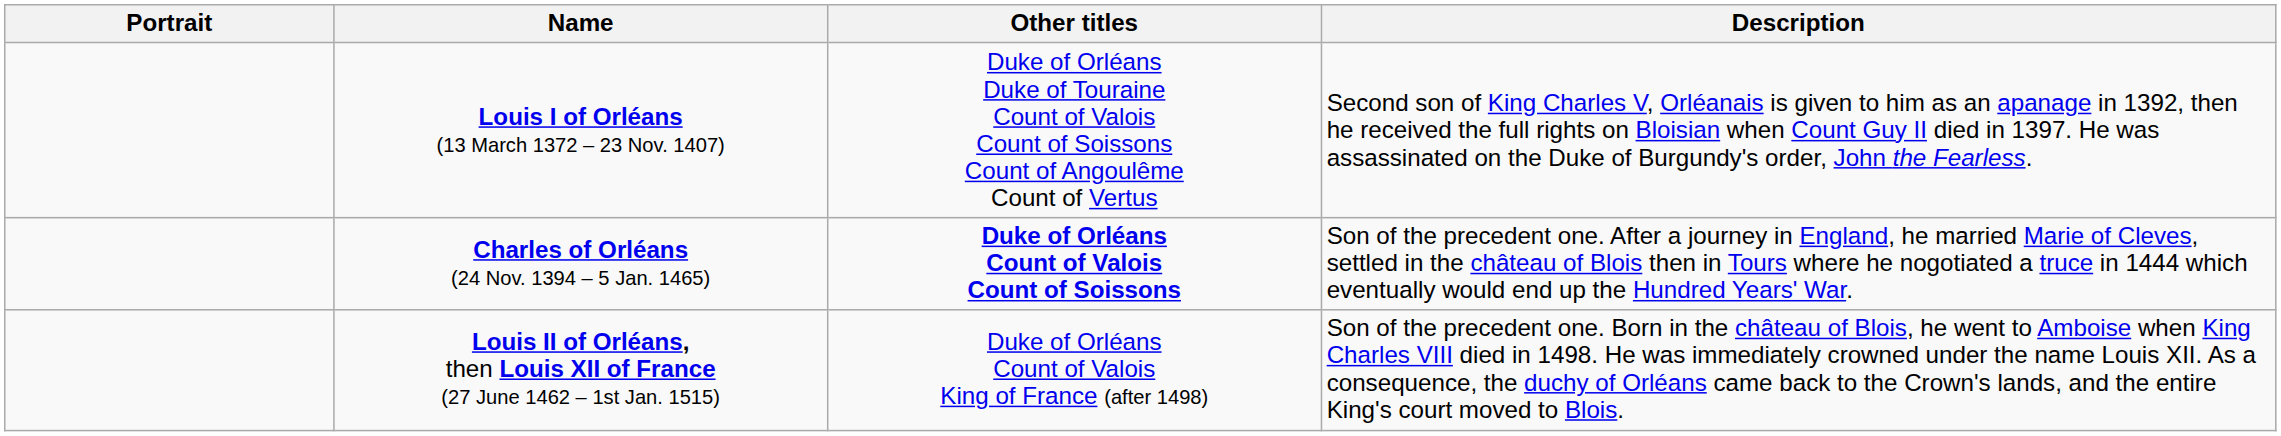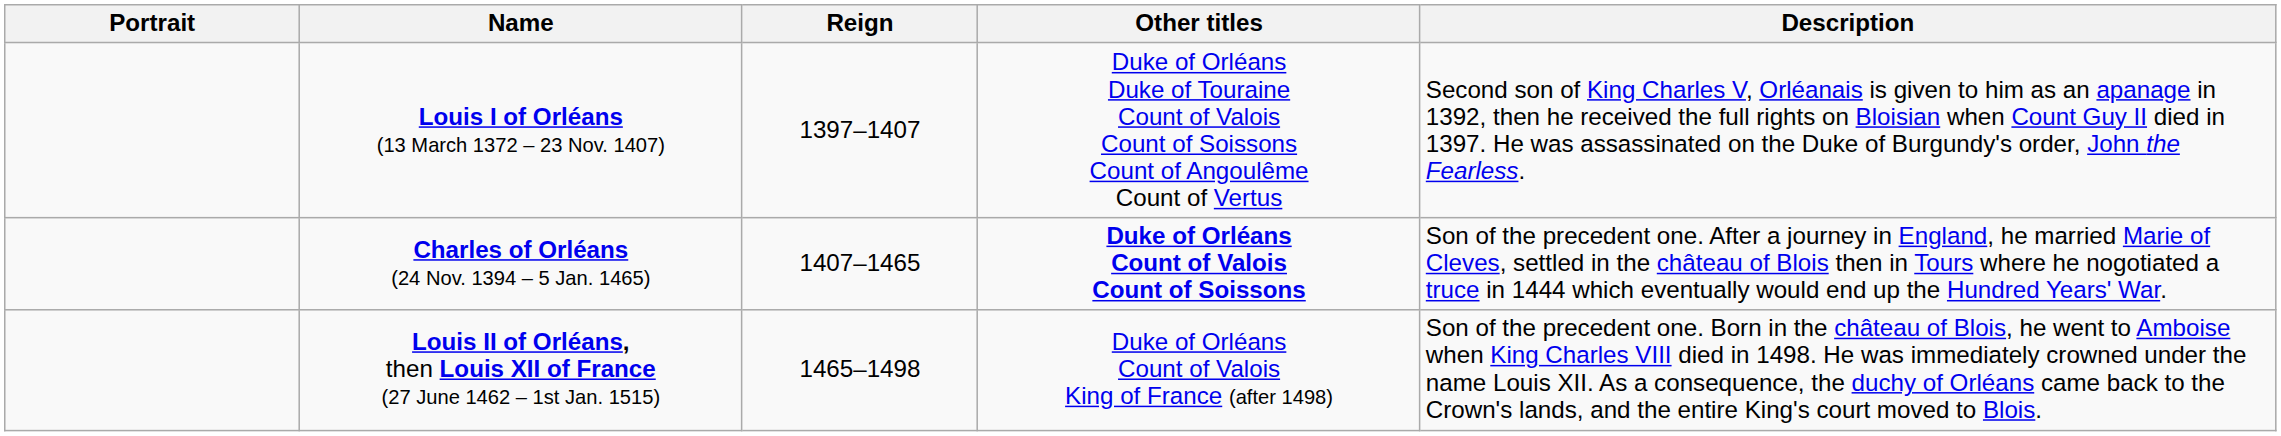 <table width=95% class="wikitable">
 <tr>
 <th width=10%>Portrait</th>
 <th width=15%>Name</th>
+<th width=8%>Reign</th>
 <th width=15%>Other titles</th>
 <th width=29%>Description</th>
 </tr>
 <tr>
 <td align="center"></td>
 <td align="center"><strong><a href='#'>Louis I of Orléans</a></strong><br><small>(13 March 1372 – 23 Nov. 1407)</small></td>
+<td align="center">1397–1407</td>
 <td align="center"><a href='#'>Duke of Orléans</a><br><a href='#'>Duke of Touraine</a><br><a href='#'>Count of Valois</a><br><a href='#'>Count of Soissons</a><br><a href='#'>Count of Angoulême</a><br>Count of <a href='#'>Vertus</a></td>
 <td>Second son of <a href='#'>King Charles V</a>, <a href='#'>Orléanais</a> is given to him as an <a href='#'>apanage</a> in 1392, then he received the full rights on <a href='#'>Bloisian</a> when <a href='#'>Count Guy II</a> died in 1397. He was assassinated on the Duke of Burgundy's order, <a href='#'>John <em>the Fearless</em></a>.</td>
 </tr>
 <tr>
 <td align="center"></td>
 <td align="center"><strong><a href='#'>Charles of Orléans</a></strong><br><small>(24 Nov. 1394 – 5 Jan. 1465)</small></td>
+<td align="center">1407–1465</td>
 <td align="center"><strong><a href='#'>Duke of Orléans</a><br><a href='#'>Count of Valois</a><br><a href='#'>Count of Soissons</a></strong></td>
 <td>Son of the precedent one. After a journey in <a href='#'>England</a>, he married <a href='#'>Marie of Cleves</a>, settled in the <a href='#'>château of Blois</a> then in <a href='#'>Tours</a> where he nogotiated a <a href='#'>truce</a> in 1444 which eventually would end up the <a href='#'>Hundred Years' War</a>.</td>
 </tr>
 <tr>
 <td align="center"></td>
 <td align="center"><strong><a href='#'>Louis II of Orléans</a>,</strong><br>then <strong><a href='#'>Louis XII of France</a></strong><br><small>(27 June 1462 – 1st Jan. 1515)</small></td>
+<td align="center">1465–1498</td>
 <td align="center"><a href='#'>Duke of Orléans</a><br><a href='#'>Count of Valois</a><br><a href='#'>King of France</a> <small>(after 1498)</small></td>
 <td>Son of the precedent one. Born in the <a href='#'>château of Blois</a>, he went to <a href='#'>Amboise</a> when <a href='#'>King Charles VIII</a> died in 1498. He was immediately crowned under the name Louis XII. As a consequence, the <a href='#'>duchy of Orléans</a> came back to the Crown's lands, and the entire King's court moved to <a href='#'>Blois</a>.</td>
 </tr>
 </table>
